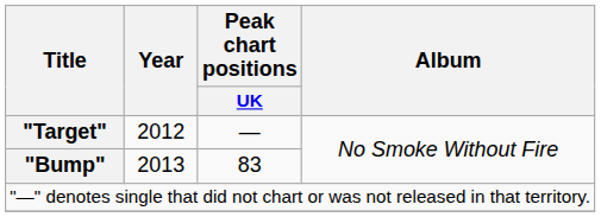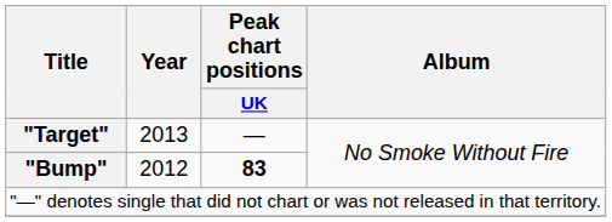 <table class="wikitable plainrowheaders" style="text-align:center;">
 <tr>
 <th scope="col" rowspan="2">Title</th>
 <th scope="col" rowspan="2">Year</th>
 <th scope="col" colspan="1">Peak chart positions</th>
 <th scope="col" rowspan="2">Album</th>
 </tr>
 <tr>
 <th scope="col" style="width:3em;font-size:85%;"><a href='#'>UK</a><br></th>
 </tr>
 <tr>
 <th scope="row">"Target"</th>
-<td>2012</td>
+<td>2013</td>
 <td>—</td>
 <td rowspan="2"><em>No Smoke Without Fire</em></td>
 </tr>
 <tr>
 <th scope="row">"Bump"</th>
-<td>2013</td>
-<td>83</td>
+<td>2012</td>
+<td><strong>83</strong></td>
 </tr>
 <tr>
 <td colspan="18" style="font-size:85%">"—" denotes single that did not chart or was not released in that territory.</td>
 </tr>
 <tr>
 </tr>
 </table>
